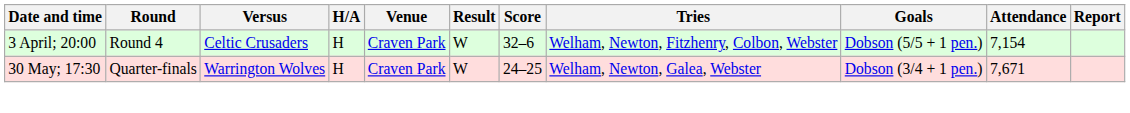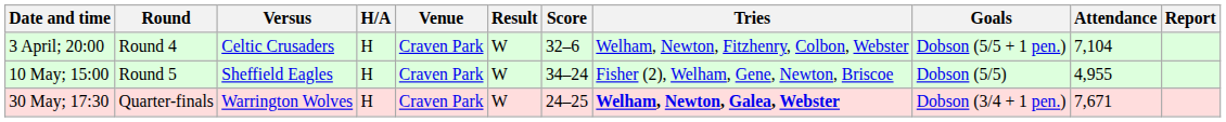 <table class="wikitable" style="font-size:85%;">
 <tr>
 <th>Date and time</th>
 <th>Round</th>
 <th>Versus</th>
 <th>H/A</th>
 <th>Venue</th>
 <th>Result</th>
 <th>Score</th>
 <th>Tries</th>
 <th>Goals</th>
 <th>Attendance</th>
 <th>Report</th>
 </tr>
 <tr style="background:#ddffdd;">
 <td>3 April; 20:00</td>
 <td>Round 4</td>
 <td> <a href='#'>Celtic Crusaders</a></td>
 <td>H</td>
 <td><a href='#'>Craven Park</a></td>
 <td>W</td>
 <td>32–6</td>
 <td><a href='#'>Welham</a>, <a href='#'>Newton</a>, <a href='#'>Fitzhenry</a>, <a href='#'>Colbon</a>, <a href='#'>Webster</a></td>
 <td><a href='#'>Dobson</a> (5/5 + 1 <a href='#'>pen.</a>)</td>
-<td>7,154</td>
+<td>7,104</td>
+<td></td>
+</tr>
+<tr style="background:#ddffdd;">
+<td>10 May; 15:00</td>
+<td>Round 5</td>
+<td> <a href='#'>Sheffield Eagles</a></td>
+<td>H</td>
+<td><a href='#'>Craven Park</a></td>
+<td>W</td>
+<td>34–24</td>
+<td><a href='#'>Fisher</a> (2), <a href='#'>Welham</a>, <a href='#'>Gene</a>, <a href='#'>Newton</a>, <a href='#'>Briscoe</a></td>
+<td><a href='#'>Dobson</a> (5/5)</td>
+<td>4,955</td>
 <td></td>
 </tr>
 <tr style="background:#ffdddd;">
 <td>30 May; 17:30</td>
 <td>Quarter-finals</td>
 <td> <a href='#'>Warrington Wolves</a></td>
 <td>H</td>
 <td><a href='#'>Craven Park</a></td>
 <td>W</td>
 <td>24–25 </td>
-<td><a href='#'>Welham</a>, <a href='#'>Newton</a>, <a href='#'>Galea</a>, <a href='#'>Webster</a></td>
+<td><strong><a href='#'>Welham</a>, <a href='#'>Newton</a>, <a href='#'>Galea</a>, <a href='#'>Webster</a></strong></td>
 <td><a href='#'>Dobson</a> (3/4 + 1 <a href='#'>pen.</a>)</td>
 <td>7,671</td>
 <td></td>
 </tr>
 </table>
